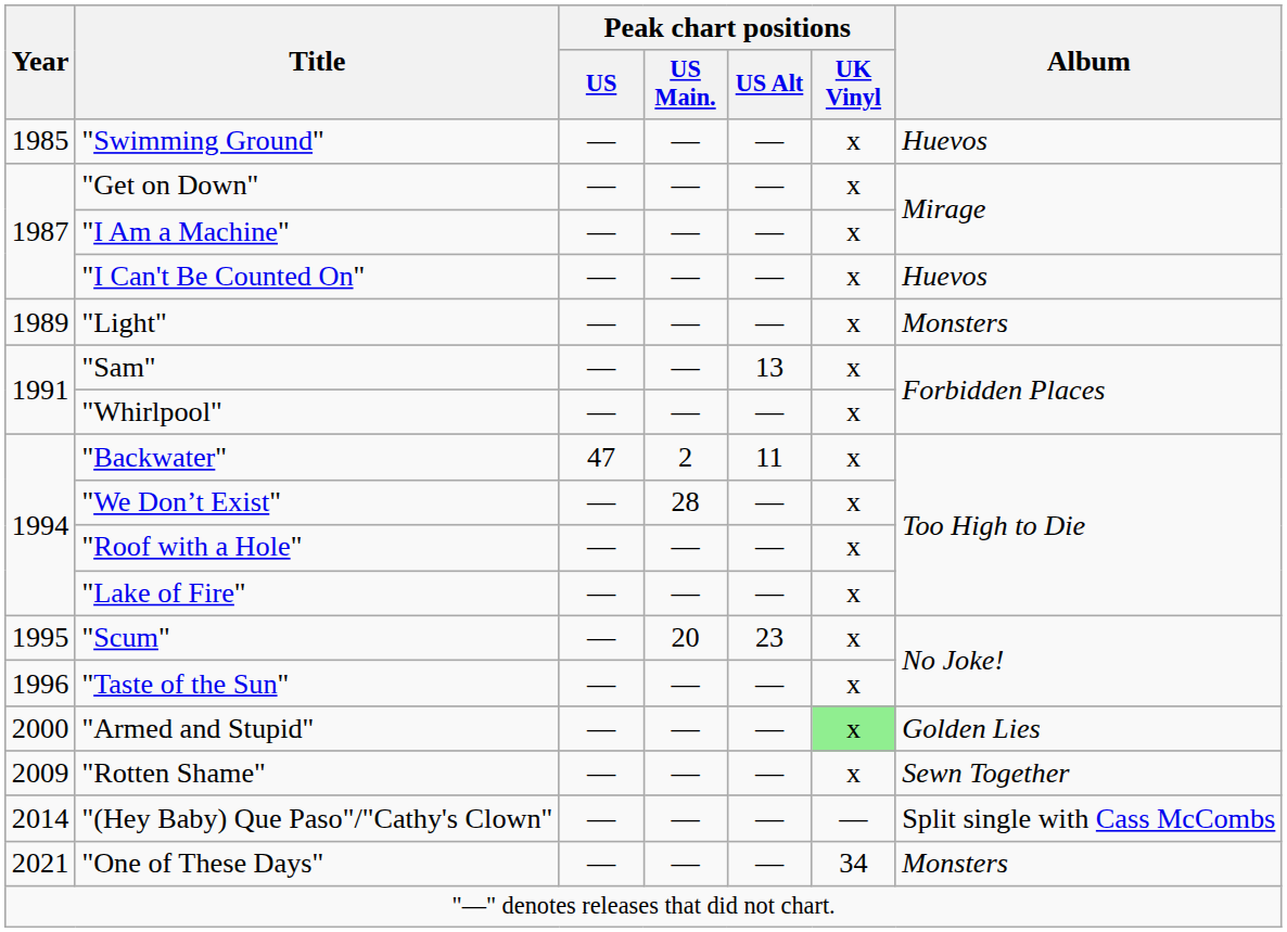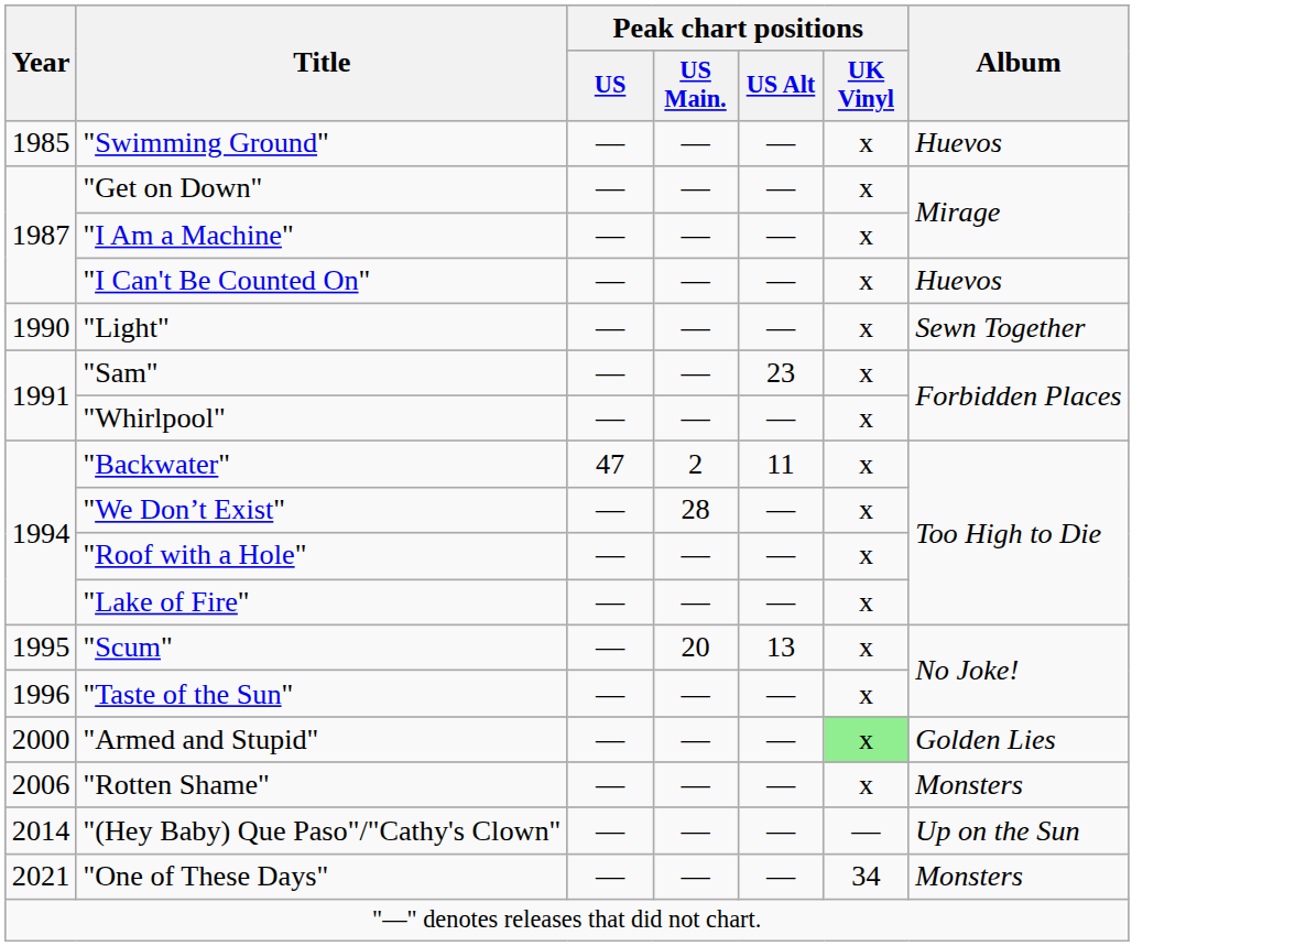 <table class="wikitable">
 <tr>
 <th scope="col" rowspan="2">Year</th>
 <th scope="col" rowspan="2">Title</th>
 <th scope="col" colspan="4">Peak chart positions</th>
 <th scope="col" rowspan="2">Album</th>
 </tr>
 <tr>
 <th scope="col" style="width:3em;font-size:85%"><a href='#'>US</a></th>
 <th scope="col" style="width:3em;font-size:85%"><a href='#'>US Main.</a></th>
 <th scope="col" style="width:3em;font-size:85%"><a href='#'>US Alt</a></th>
 <th scope="col" style="width:3em;font-size:85%"><a href='#'>UK Vinyl</a></th>
 </tr>
 <tr>
 <td>1985</td>
 <td>"<a href='#'>Swimming Ground</a>"</td>
 <td align="center">—</td>
 <td align="center">—</td>
 <td align="center">—</td>
 <td align="center">x</td>
 <td><em>Huevos</em></td>
 </tr>
 <tr>
 <td rowspan="3">1987</td>
 <td>"Get on Down"</td>
 <td align="center">—</td>
 <td align="center">—</td>
 <td align="center">—</td>
 <td align="center">x</td>
 <td rowspan="2"><em>Mirage</em></td>
 </tr>
 <tr>
 <td>"<a href='#'>I Am a Machine</a>"</td>
 <td align="center">—</td>
 <td align="center">—</td>
 <td align="center">—</td>
 <td align="center">x</td>
 </tr>
 <tr>
 <td>"<a href='#'>I Can't Be Counted On</a>"</td>
 <td align="center">—</td>
 <td align="center">—</td>
 <td align="center">—</td>
 <td align="center">x</td>
 <td><em>Huevos</em></td>
 </tr>
 <tr>
-<td>1989</td>
+<td>1990</td>
 <td>"Light"</td>
 <td align="center">—</td>
 <td align="center">—</td>
 <td align="center">—</td>
 <td align="center">x</td>
-<td><em>Monsters</em></td>
+<td><em>Sewn Together</em></td>
 </tr>
 <tr>
 <td rowspan="2">1991</td>
 <td>"Sam"</td>
 <td align="center">—</td>
 <td align="center">—</td>
-<td align="center">13</td>
+<td align="center">23</td>
 <td align="center">x</td>
 <td rowspan="2"><em>Forbidden Places</em></td>
 </tr>
 <tr>
 <td>"Whirlpool"</td>
 <td align="center">—</td>
 <td align="center">—</td>
 <td align="center">—</td>
 <td align="center">x</td>
 </tr>
 <tr>
 <td rowspan="4">1994</td>
 <td>"<a href='#'>Backwater</a>"</td>
 <td align="center">47</td>
 <td align="center">2</td>
 <td align="center">11</td>
 <td align="center">x</td>
 <td rowspan="4"><em>Too High to Die</em></td>
 </tr>
 <tr>
 <td>"<a href='#'>We Don’t Exist</a>"</td>
 <td align="center">—</td>
 <td align="center">28</td>
 <td align="center">—</td>
 <td align="center">x</td>
 </tr>
 <tr>
 <td>"<a href='#'>Roof with a Hole</a>"</td>
 <td align="center">—</td>
 <td align="center">—</td>
 <td align="center">—</td>
 <td align="center">x</td>
 </tr>
 <tr>
 <td>"<a href='#'>Lake of Fire</a>"</td>
 <td align="center">—</td>
 <td align="center">—</td>
 <td align="center">—</td>
 <td align="center">x</td>
 </tr>
 <tr>
 <td>1995</td>
 <td>"<a href='#'>Scum</a>"</td>
 <td align="center">—</td>
 <td align="center">20</td>
-<td align="center">23</td>
+<td align="center">13</td>
 <td align="center">x</td>
 <td rowspan="2"><em>No Joke!</em></td>
 </tr>
 <tr>
 <td>1996</td>
 <td>"<a href='#'>Taste of the Sun</a>"</td>
 <td align="center">—</td>
 <td align="center">—</td>
 <td align="center">—</td>
 <td align="center">x</td>
 </tr>
 <tr>
 <td>2000</td>
 <td>"Armed and Stupid"</td>
 <td align="center">—</td>
 <td align="center">—</td>
 <td align="center">—</td>
 <td align="center" style="background: lightgreen;">x</td>
 <td><em>Golden Lies</em></td>
 </tr>
 <tr>
-<td>2009</td>
+<td>2006</td>
 <td>"Rotten Shame"</td>
 <td align="center">—</td>
 <td align="center">—</td>
 <td align="center">—</td>
 <td align="center">x</td>
-<td><em>Sewn Together</em></td>
+<td><em>Monsters</em></td>
 </tr>
 <tr>
 <td>2014</td>
 <td>"(Hey Baby) Que Paso"/"Cathy's Clown"</td>
 <td align="center">—</td>
 <td align="center">—</td>
 <td align="center">—</td>
 <td align="center">—</td>
-<td>Split single with <a href='#'>Cass McCombs</a></td>
+<td><em>Up on the Sun</em></td>
 </tr>
 <tr>
 <td>2021</td>
 <td>"One of These Days"</td>
 <td align="center">—</td>
 <td align="center">—</td>
 <td align="center">—</td>
 <td align="center">34</td>
 <td><em>Monsters</em></td>
 </tr>
 <tr>
 <td align="center" colspan="11" style="font-size: 85%">"—" denotes releases that did not chart.</td>
 </tr>
 </table>
